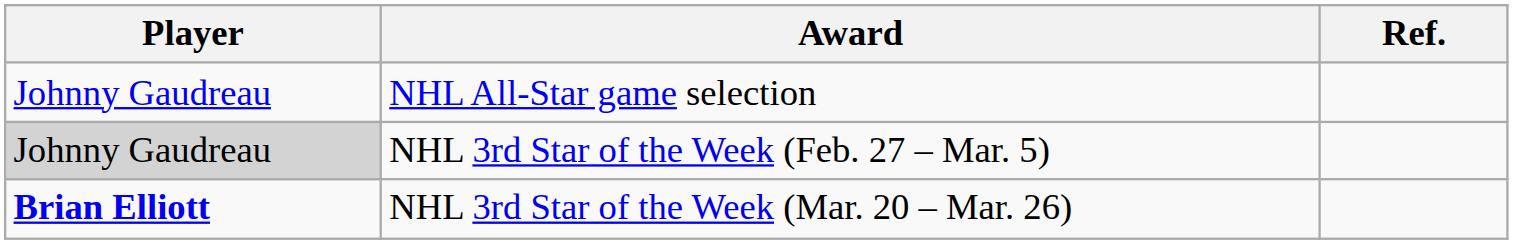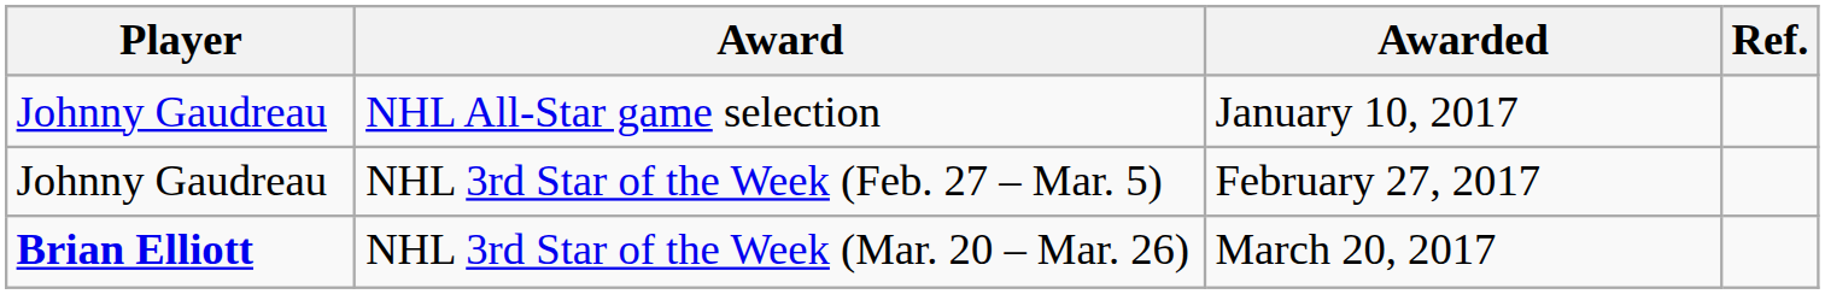 <table class="wikitable sortable" style="width:52%;">
 <tr>
 <th style="width:20%;">Player</th>
 <th style="width:50%;">Award</th>
+<th style="width:30%;" data-sort-type="date">Awarded</th>
 <th style="width:10%;">Ref.</th>
 </tr>
 <tr>
 <td><a href='#'>Johnny Gaudreau</a></td>
 <td><a href='#'>NHL All-Star game</a> selection</td>
+<td>January 10, 2017</td>
 <td></td>
 </tr>
 <tr>
-<td style="background: lightgrey;">Johnny Gaudreau</td>
+<td>Johnny Gaudreau</td>
 <td>NHL <a href='#'>3rd Star of the Week</a> (Feb. 27 – Mar. 5)</td>
+<td>February 27, 2017</td>
 <td></td>
 </tr>
 <tr>
 <td><strong><a href='#'>Brian Elliott</a></strong></td>
 <td>NHL <a href='#'>3rd Star of the Week</a> (Mar. 20 – Mar. 26)</td>
+<td>March 20, 2017</td>
 <td></td>
 </tr>
 </table>
